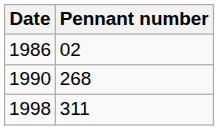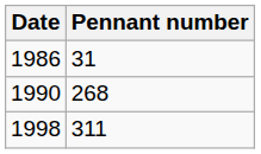 <table class="wikitable">
 <tr>
 <th>Date</th>
 <th>Pennant number</th>
 </tr>
 <tr>
 <td>1986</td>
-<td>02</td>
+<td>31</td>
 </tr>
 <tr>
 <td>1990</td>
 <td>268</td>
 </tr>
 <tr>
 <td>1998</td>
 <td>311</td>
 </tr>
 </table>
